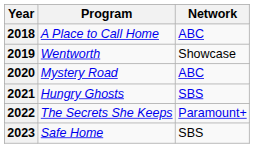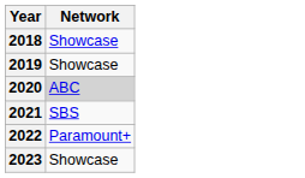 <table class="wikitable plainrowheaders">
 <tr>
 <th>Year</th>
-<th>Program</th>
 <th>Network</th>
 </tr>
 <tr>
 <th scope="row">2018</th>
-<td><em><a href='#'>A Place to Call Home</a></em></td>
-<td><a href='#'>ABC</a></td>
+<td><a href='#'>Showcase</a></td>
 </tr>
 <tr>
 <th scope="row">2019</th>
-<td><em><a href='#'>Wentworth</a></em></td>
 <td>Showcase</td>
 </tr>
 <tr>
 <th scope="row">2020</th>
-<td><em><a href='#'>Mystery Road</a></em></td>
-<td><a href='#'>ABC</a></td>
+<td style="background: lightgrey;"><a href='#'>ABC</a></td>
 </tr>
 <tr>
 <th scope="row">2021</th>
-<td><em><a href='#'>Hungry Ghosts</a></em></td>
 <td><a href='#'>SBS</a></td>
 </tr>
 <tr>
 <th scope="row">2022</th>
-<td><em><a href='#'>The Secrets She Keeps</a></em></td>
 <td><a href='#'>Paramount+</a></td>
 </tr>
 <tr>
 <th scope="row">2023</th>
-<td><em><a href='#'>Safe Home</a></em></td>
-<td>SBS</td>
+<td>Showcase</td>
 </tr>
 </table>
